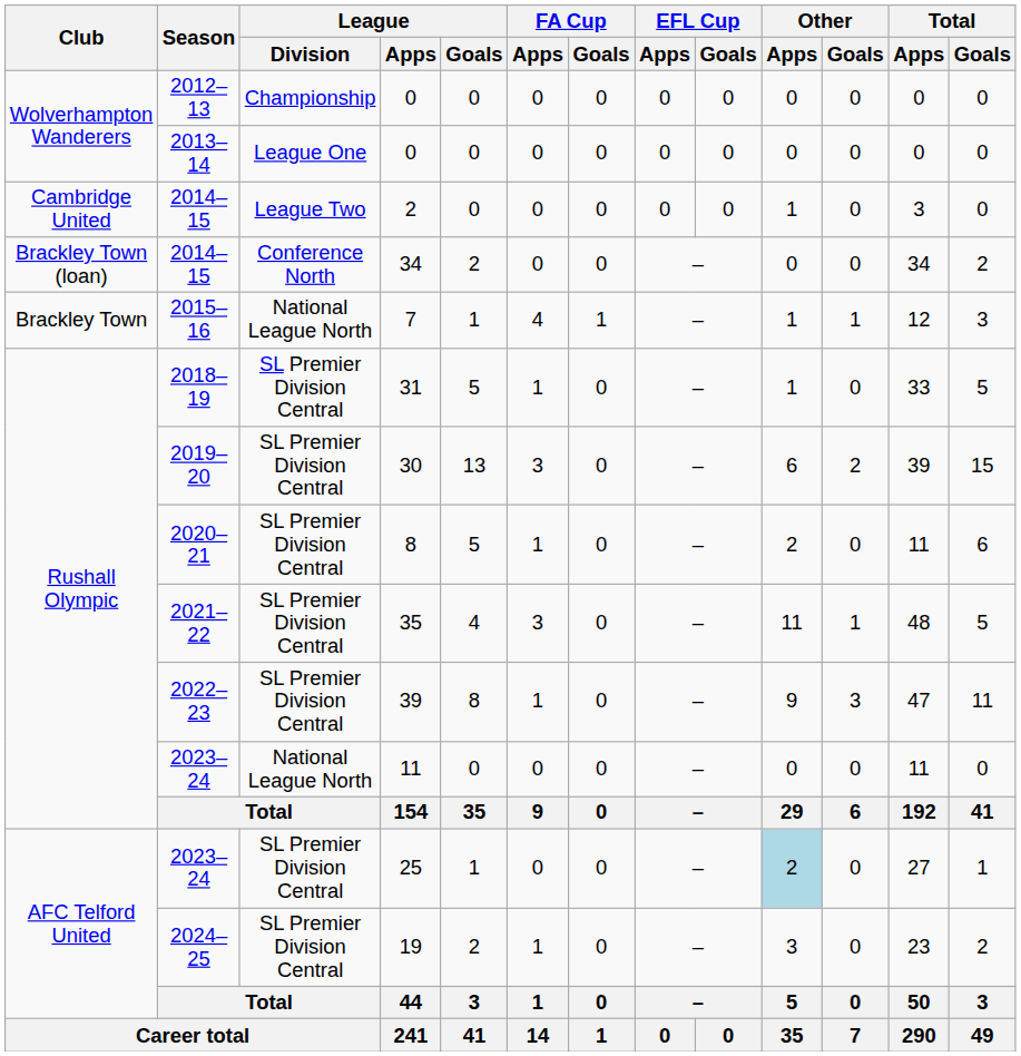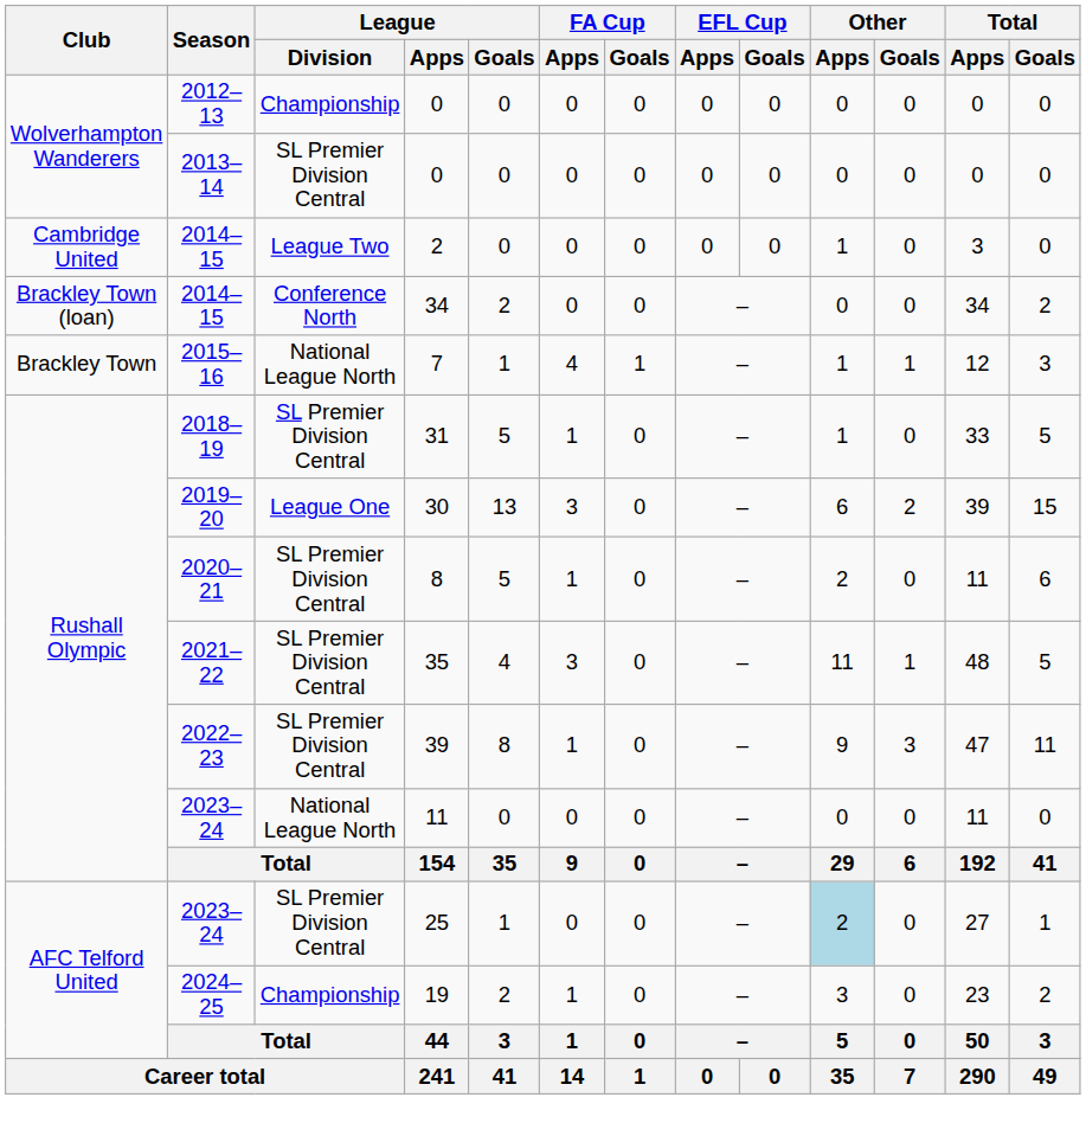 <table class="wikitable" style="text-align: center">
 <tr>
 <th rowspan="2">Club</th>
 <th rowspan="2">Season</th>
 <th colspan="3">League</th>
 <th colspan="2"><a href='#'>FA Cup</a></th>
 <th colspan="2"><a href='#'>EFL Cup</a></th>
 <th colspan="2">Other</th>
 <th colspan="2">Total</th>
 </tr>
 <tr>
 <th>Division</th>
 <th>Apps</th>
 <th>Goals</th>
 <th>Apps</th>
 <th>Goals</th>
 <th>Apps</th>
 <th>Goals</th>
 <th>Apps</th>
 <th>Goals</th>
 <th>Apps</th>
 <th>Goals</th>
 </tr>
 <tr>
 <td rowspan="2"><a href='#'>Wolverhampton Wanderers</a></td>
 <td><a href='#'>2012–13</a></td>
 <td><a href='#'>Championship</a></td>
 <td>0</td>
 <td>0</td>
 <td>0</td>
 <td>0</td>
 <td>0</td>
 <td>0</td>
 <td>0</td>
 <td>0</td>
 <td>0</td>
 <td>0</td>
 </tr>
 <tr>
 <td><a href='#'>2013–14</a></td>
-<td><a href='#'>League One</a></td>
+<td>SL Premier Division Central</td>
 <td>0</td>
 <td>0</td>
 <td>0</td>
 <td>0</td>
 <td>0</td>
 <td>0</td>
 <td>0</td>
 <td>0</td>
 <td>0</td>
 <td>0</td>
 </tr>
 <tr>
 <td><a href='#'>Cambridge United</a></td>
 <td><a href='#'>2014–15</a></td>
 <td><a href='#'>League Two</a></td>
 <td>2</td>
 <td>0</td>
 <td>0</td>
 <td>0</td>
 <td>0</td>
 <td>0</td>
 <td>1</td>
 <td>0</td>
 <td>3</td>
 <td>0</td>
 </tr>
 <tr>
 <td><a href='#'>Brackley Town</a> (loan)</td>
 <td><a href='#'>2014–15</a></td>
 <td><a href='#'>Conference North</a></td>
 <td>34</td>
 <td>2</td>
 <td>0</td>
 <td>0</td>
 <td colspan="2">–</td>
 <td>0</td>
 <td>0</td>
 <td>34</td>
 <td>2</td>
 </tr>
 <tr>
 <td>Brackley Town</td>
 <td><a href='#'>2015–16</a></td>
 <td>National League North</td>
 <td>7</td>
 <td>1</td>
 <td>4</td>
 <td>1</td>
 <td colspan="2">–</td>
 <td>1</td>
 <td>1</td>
 <td>12</td>
 <td>3</td>
 </tr>
 <tr>
 <td rowspan="7"><a href='#'>Rushall Olympic</a></td>
 <td><a href='#'>2018–19</a></td>
 <td><a href='#'>SL</a> Premier Division Central</td>
 <td>31</td>
 <td>5</td>
 <td>1</td>
 <td>0</td>
 <td colspan="2">–</td>
 <td>1</td>
 <td>0</td>
 <td>33</td>
 <td>5</td>
 </tr>
 <tr>
 <td><a href='#'>2019–20</a></td>
-<td>SL Premier Division Central</td>
+<td><a href='#'>League One</a></td>
 <td>30</td>
 <td>13</td>
 <td>3</td>
 <td>0</td>
 <td colspan="2">–</td>
 <td>6</td>
 <td>2</td>
 <td>39</td>
 <td>15</td>
 </tr>
 <tr>
 <td><a href='#'>2020–21</a></td>
 <td>SL Premier Division Central</td>
 <td>8</td>
 <td>5</td>
 <td>1</td>
 <td>0</td>
 <td colspan="2">–</td>
 <td>2</td>
 <td>0</td>
 <td>11</td>
 <td>6</td>
 </tr>
 <tr>
 <td><a href='#'>2021–22</a></td>
 <td>SL Premier Division Central</td>
 <td>35</td>
 <td>4</td>
 <td>3</td>
 <td>0</td>
 <td colspan="2">–</td>
 <td>11</td>
 <td>1</td>
 <td>48</td>
 <td>5</td>
 </tr>
 <tr>
 <td><a href='#'>2022–23</a></td>
 <td>SL Premier Division Central</td>
 <td>39</td>
 <td>8</td>
 <td>1</td>
 <td>0</td>
 <td colspan="2">–</td>
 <td>9</td>
 <td>3</td>
 <td>47</td>
 <td>11</td>
 </tr>
 <tr>
 <td><a href='#'>2023–24</a></td>
 <td>National League North</td>
 <td>11</td>
 <td>0</td>
 <td>0</td>
 <td>0</td>
 <td colspan="2">–</td>
 <td>0</td>
 <td>0</td>
 <td>11</td>
 <td>0</td>
 </tr>
 <tr>
 <th colspan="2">Total</th>
 <th>154</th>
 <th>35</th>
 <th>9</th>
 <th>0</th>
 <th colspan="2">–</th>
 <th>29</th>
 <th>6</th>
 <th>192</th>
 <th>41</th>
 </tr>
 <tr>
 <td rowspan="3"><a href='#'>AFC Telford United</a></td>
 <td><a href='#'>2023–24</a></td>
 <td>SL Premier Division Central</td>
 <td>25</td>
 <td>1</td>
 <td>0</td>
 <td>0</td>
 <td colspan="2">–</td>
 <td style="background: lightblue;">2</td>
 <td>0</td>
 <td>27</td>
 <td>1</td>
 </tr>
 <tr>
 <td><a href='#'>2024–25</a></td>
-<td>SL Premier Division Central</td>
+<td><a href='#'>Championship</a></td>
 <td>19</td>
 <td>2</td>
 <td>1</td>
 <td>0</td>
 <td colspan="2">–</td>
 <td>3</td>
 <td>0</td>
 <td>23</td>
 <td>2</td>
 </tr>
 <tr>
 <th colspan="2">Total</th>
 <th>44</th>
 <th>3</th>
 <th>1</th>
 <th>0</th>
 <th colspan="2">–</th>
 <th>5</th>
 <th>0</th>
 <th>50</th>
 <th>3</th>
 </tr>
 <tr>
 <th colspan="3">Career total</th>
 <th>241</th>
 <th>41</th>
 <th>14</th>
 <th>1</th>
 <th>0</th>
 <th>0</th>
 <th>35</th>
 <th>7</th>
 <th>290</th>
 <th>49</th>
 </tr>
 </table>
